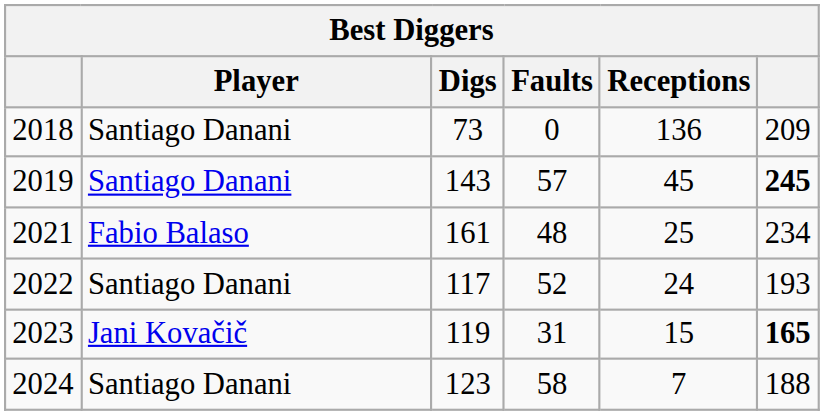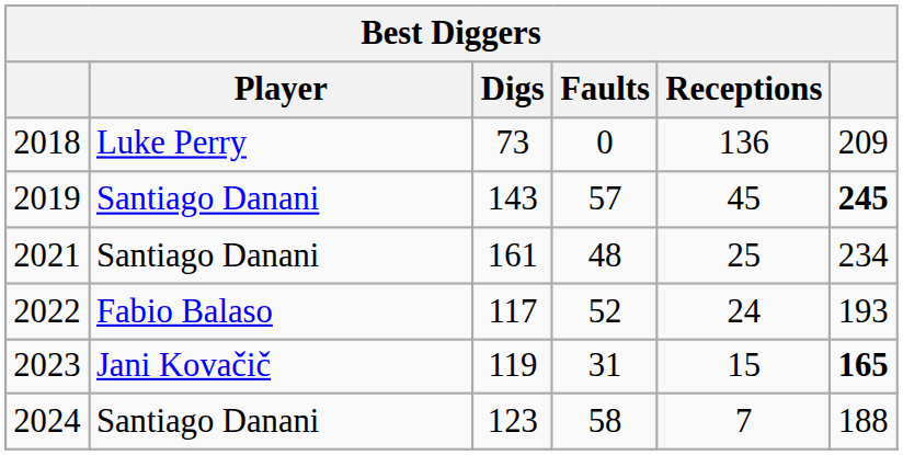 <table class="wikitable sortable" style=font-size:90%>
 <tr>
 <th colspan=7>Best Diggers</th>
 </tr>
 <tr>
 <th></th>
 <th width=158>Player</th>
 <th width=20>Digs</th>
 <th width=20>Faults</th>
 <th width=20>Receptions</th>
 <th width=20></th>
 </tr>
 <tr>
 <td>2018</td>
-<td> Santiago Danani</td>
+<td> <a href='#'>Luke Perry</a></td>
 <td align=center>73</td>
 <td align=center>0</td>
 <td align=center>136</td>
 <td align=center>209</td>
 </tr>
 <tr>
 <td>2019</td>
 <td> <a href='#'>Santiago Danani</a></td>
 <td align=center>143</td>
 <td align=center>57</td>
 <td align=center>45</td>
 <td align=center><strong>245</strong></td>
 </tr>
 <tr>
 <td>2021</td>
-<td> <a href='#'>Fabio Balaso</a></td>
+<td> Santiago Danani</td>
 <td align=center>161</td>
 <td align=center>48</td>
 <td align=center>25</td>
 <td align=center>234</td>
 </tr>
 <tr>
 <td>2022</td>
-<td> Santiago Danani</td>
+<td> <a href='#'>Fabio Balaso</a></td>
 <td align=center>117</td>
 <td align=center>52</td>
 <td align=center>24</td>
 <td align=center>193</td>
 </tr>
 <tr>
 <td>2023</td>
 <td> <a href='#'>Jani Kovačič</a></td>
 <td align=center>119</td>
 <td align=center>31</td>
 <td align=center>15</td>
 <td align=center><strong>165</strong></td>
 </tr>
 <tr>
 <td>2024</td>
 <td> Santiago Danani</td>
 <td align=center>123</td>
 <td align=center>58</td>
 <td align=center>7</td>
 <td align=center>188</td>
 </tr>
 </table>
